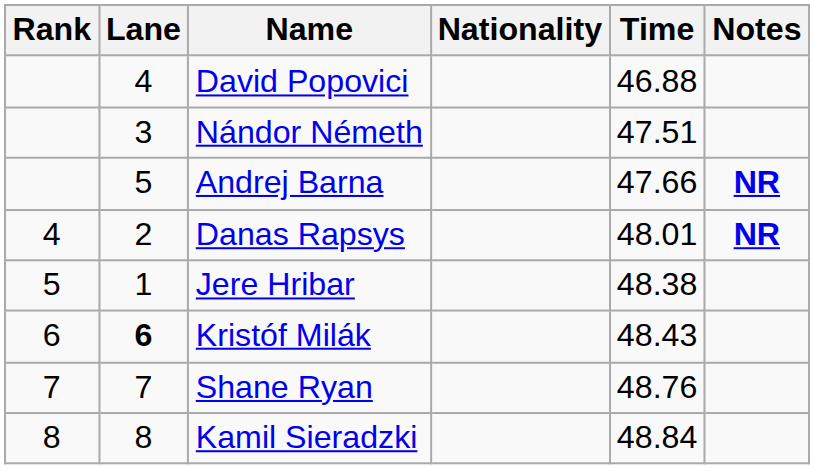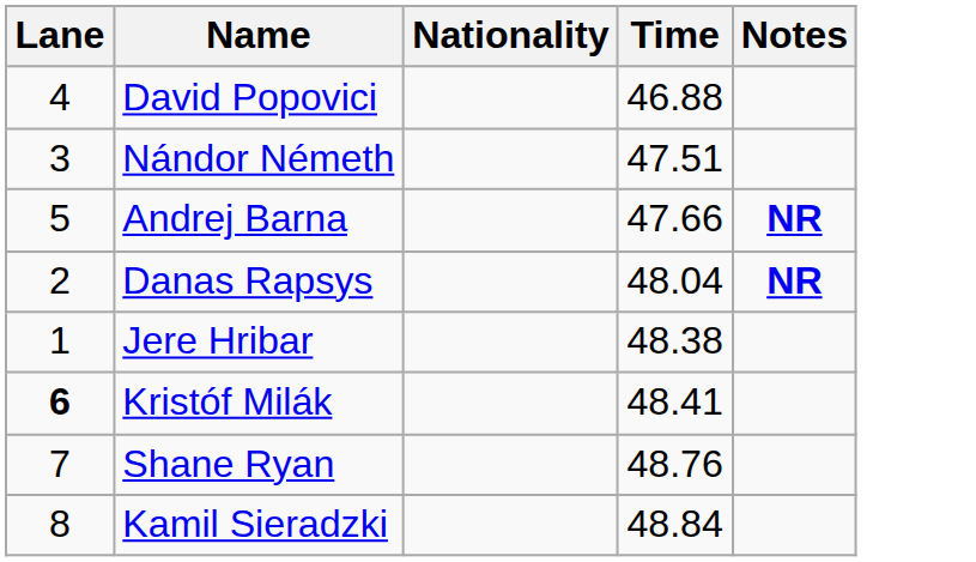 <table class="wikitable sortable" style="text-align:center">
 <tr>
-<th>Rank</th>
 <th>Lane</th>
 <th>Name</th>
 <th>Nationality</th>
 <th>Time</th>
 <th>Notes</th>
 </tr>
 <tr>
-<td></td>
 <td>4</td>
 <td align=left><a href='#'>David Popovici</a></td>
 <td align=left></td>
 <td>46.88</td>
 <td></td>
 </tr>
 <tr>
-<td></td>
 <td>3</td>
 <td align=left><a href='#'>Nándor Németh</a></td>
 <td align=left></td>
 <td>47.51</td>
 <td></td>
 </tr>
 <tr>
-<td></td>
 <td>5</td>
 <td align=left><a href='#'>Andrej Barna</a></td>
 <td align=left></td>
 <td>47.66</td>
 <td><strong><a href='#'>NR</a></strong></td>
 </tr>
 <tr>
-<td>4</td>
 <td>2</td>
 <td align=left><a href='#'>Danas Rapsys</a></td>
 <td align=left></td>
-<td>48.01</td>
+<td>48.04</td>
 <td><strong><a href='#'>NR</a></strong></td>
 </tr>
 <tr>
-<td>5</td>
 <td>1</td>
 <td align=left><a href='#'>Jere Hribar</a></td>
 <td align=left></td>
 <td>48.38</td>
 <td></td>
 </tr>
 <tr>
-<td>6</td>
 <td><strong>6</strong></td>
 <td align=left><a href='#'>Kristóf Milák</a></td>
 <td align=left></td>
-<td>48.43</td>
+<td>48.41</td>
 <td></td>
 </tr>
 <tr>
-<td>7</td>
 <td>7</td>
 <td align=left><a href='#'>Shane Ryan</a></td>
 <td align=left></td>
 <td>48.76</td>
 <td></td>
 </tr>
 <tr>
 <td>8</td>
-<td>8</td>
 <td align=left><a href='#'>Kamil Sieradzki</a></td>
 <td align=left></td>
 <td>48.84</td>
 <td></td>
 </tr>
 </table>
